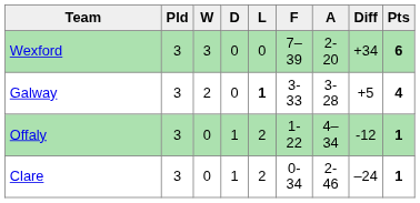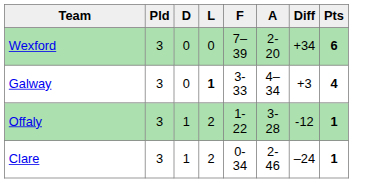 <table style=border-collapse:collapse border=1 cellspacing=0 cellpadding=5>
 <tr align=center bgcolor=#efefef>
 <th width=165>Team</th>
 <th width=20>Pld</th>
-<th width=20>W</th>
 <th width=20>D</th>
 <th width=20>L</th>
 <th width=30>F</th>
 <th width=30>A</th>
 <th width=20>Diff</th>
 <th width=20>Pts</th>
 </tr>
 <tr align=center style="background:#ACE1AF;">
 <td style="text-align:left;"><a href='#'>Wexford</a></td>
-<td>3</td>
 <td>3</td>
 <td>0</td>
 <td>0</td>
 <td>7–39</td>
 <td>2-20</td>
 <td>+34</td>
 <td><strong>6</strong></td>
 </tr>
 <tr align=center style="background:#FFFFFF;">
 <td style="text-align:left;"><a href='#'>Galway</a></td>
 <td>3</td>
-<td>2</td>
 <td>0</td>
 <td><strong>1</strong></td>
 <td>3-33</td>
-<td>3-28</td>
-<td>+5</td>
+<td>4–34</td>
+<td>+3</td>
 <td><strong>4</strong></td>
 </tr>
 <tr align=center style="background:#ACE1AF;">
 <td style="text-align:left;"><a href='#'>Offaly</a></td>
 <td>3</td>
-<td>0</td>
 <td>1</td>
 <td>2</td>
 <td>1-22</td>
-<td>4–34</td>
+<td>3-28</td>
 <td>-12</td>
 <td><strong>1</strong></td>
 </tr>
 <tr align=center style="background:#FFFFFF;">
 <td style="text-align:left;"><a href='#'>Clare</a></td>
 <td>3</td>
-<td>0</td>
 <td>1</td>
 <td>2</td>
 <td>0-34</td>
 <td>2-46</td>
 <td>–24</td>
 <td><strong>1</strong></td>
 </tr>
 </table>
